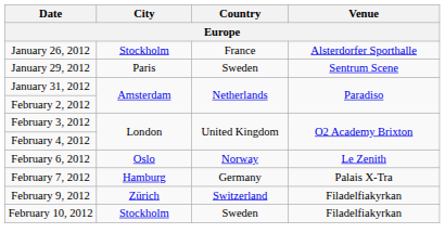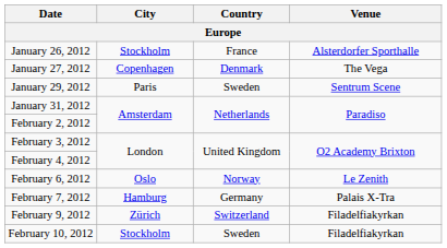 <table class="wikitable" style="text-align:center;">
 <tr>
 <th width="150">Date</th>
 <th width="150">City</th>
 <th width="150">Country</th>
 <th width="250">Venue</th>
 </tr>
 <tr>
 <th colspan="4">Europe</th>
 </tr>
 <tr>
 <td>January 26, 2012</td>
 <td><a href='#'>Stockholm</a></td>
 <td>France</td>
 <td><a href='#'>Alsterdorfer Sporthalle</a></td>
+</tr>
+<tr>
+<td>January 27, 2012</td>
+<td><a href='#'>Copenhagen</a></td>
+<td><a href='#'>Denmark</a></td>
+<td>The Vega</td>
 </tr>
 <tr>
 <td>January 29, 2012</td>
 <td>Paris</td>
 <td>Sweden</td>
 <td><a href='#'>Sentrum Scene</a></td>
 </tr>
 <tr>
 <td>January 31, 2012</td>
 <td rowspan="2"><a href='#'>Amsterdam</a></td>
 <td rowspan="2"><a href='#'>Netherlands</a></td>
 <td rowspan="2"><a href='#'>Paradiso</a></td>
 </tr>
 <tr>
 <td>February 2, 2012</td>
 </tr>
 <tr>
 <td>February 3, 2012</td>
 <td rowspan="2">London</td>
 <td rowspan="2">United Kingdom</td>
 <td rowspan="2"><a href='#'>O2 Academy Brixton</a></td>
 </tr>
 <tr>
 <td>February 4, 2012</td>
 </tr>
 <tr>
 <td>February 6, 2012</td>
 <td><a href='#'>Oslo</a></td>
 <td><a href='#'>Norway</a></td>
 <td><a href='#'>Le Zenith</a></td>
 </tr>
 <tr>
 <td>February 7, 2012</td>
 <td><a href='#'>Hamburg</a></td>
 <td>Germany</td>
 <td>Palais X-Tra</td>
 </tr>
 <tr>
 <td>February 9, 2012</td>
 <td><a href='#'>Zürich</a></td>
 <td><a href='#'>Switzerland</a></td>
 <td>Filadelfiakyrkan</td>
 </tr>
 <tr>
 <td>February 10, 2012</td>
 <td><a href='#'>Stockholm</a></td>
 <td>Sweden</td>
 <td>Filadelfiakyrkan</td>
 </tr>
 </table>
